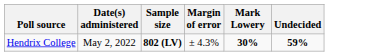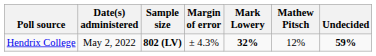 <table class="wikitable" style="font-size:90%;text-align:center;">
 <tr valign="bottom">
 <th>Poll source</th>
 <th>Date(s)<br>administered</th>
 <th>Sample<br>size</th>
 <th>Margin<br>of error</th>
 <th style="width:60px;">Mark<br>Lowery</th>
+<th style="width:60px;">Mathew<br>Pitsch</th>
 <th>Undecided</th>
 </tr>
 <tr>
 <td style="text-align:left;"><a href='#'>Hendrix College</a></td>
 <td>May 2, 2022</td>
 <td><strong>802 (LV)</strong></td>
 <td>± 4.3%</td>
-<td><strong>30%</strong></td>
+<td><strong>32%</strong></td>
+<td>12%</td>
 <td><strong>59%</strong></td>
 </tr>
 </table>
